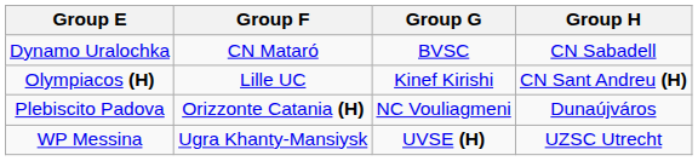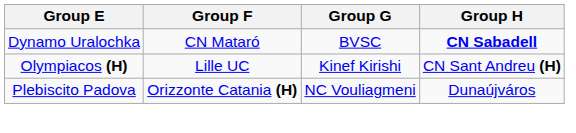 <table class="wikitable" style="text-align:center;">
 <tr>
 <th>Group E</th>
 <th>Group F</th>
 <th>Group G</th>
 <th>Group H</th>
 </tr>
 <tr>
 <td> <a href='#'>Dynamo Uralochka</a></td>
 <td> <a href='#'>CN Mataró</a></td>
 <td> <a href='#'>BVSC</a></td>
-<td> <a href='#'>CN Sabadell</a></td>
+<td><strong> <a href='#'>CN Sabadell</a></strong></td>
 </tr>
 <tr>
 <td> <a href='#'>Olympiacos</a> <strong>(H)</strong></td>
 <td> <a href='#'>Lille UC</a></td>
 <td> <a href='#'>Kinef Kirishi</a></td>
 <td> <a href='#'>CN Sant Andreu</a> <strong>(H)</strong></td>
 </tr>
 <tr>
 <td> <a href='#'>Plebiscito Padova</a></td>
 <td> <a href='#'>Orizzonte Catania</a> <strong>(H)</strong></td>
 <td> <a href='#'>NC Vouliagmeni</a></td>
 <td> <a href='#'>Dunaújváros</a></td>
 </tr>
-<tr>
-<td> <a href='#'>WP Messina</a></td>
-<td> <a href='#'>Ugra Khanty-Mansiysk</a></td>
-<td> <a href='#'>UVSE</a> <strong>(H)</strong></td>
-<td> <a href='#'>UZSC Utrecht</a></td>
-</tr>
 </table>
